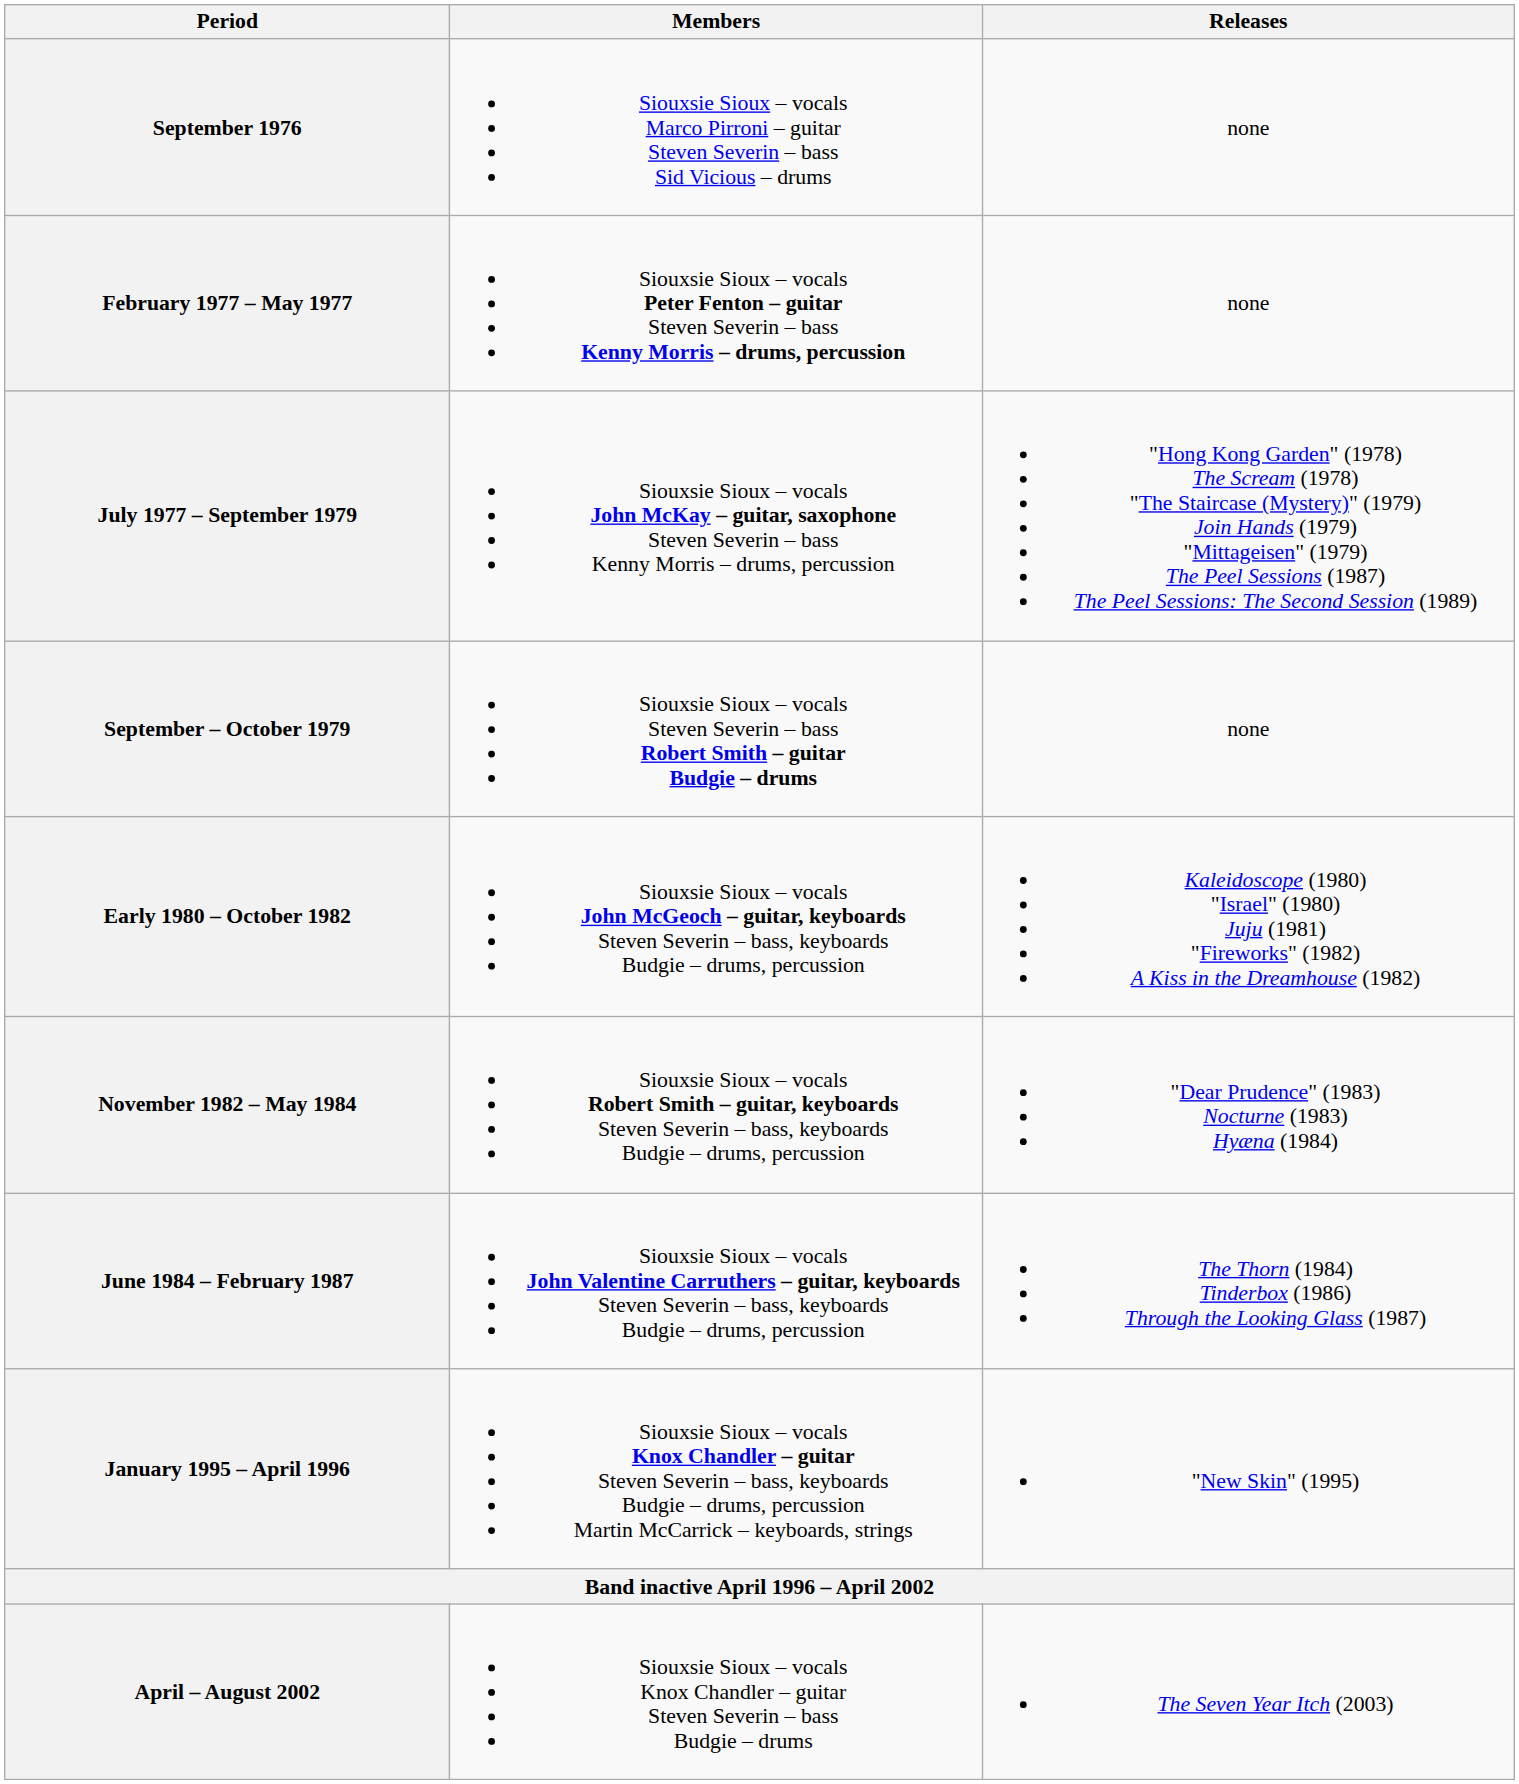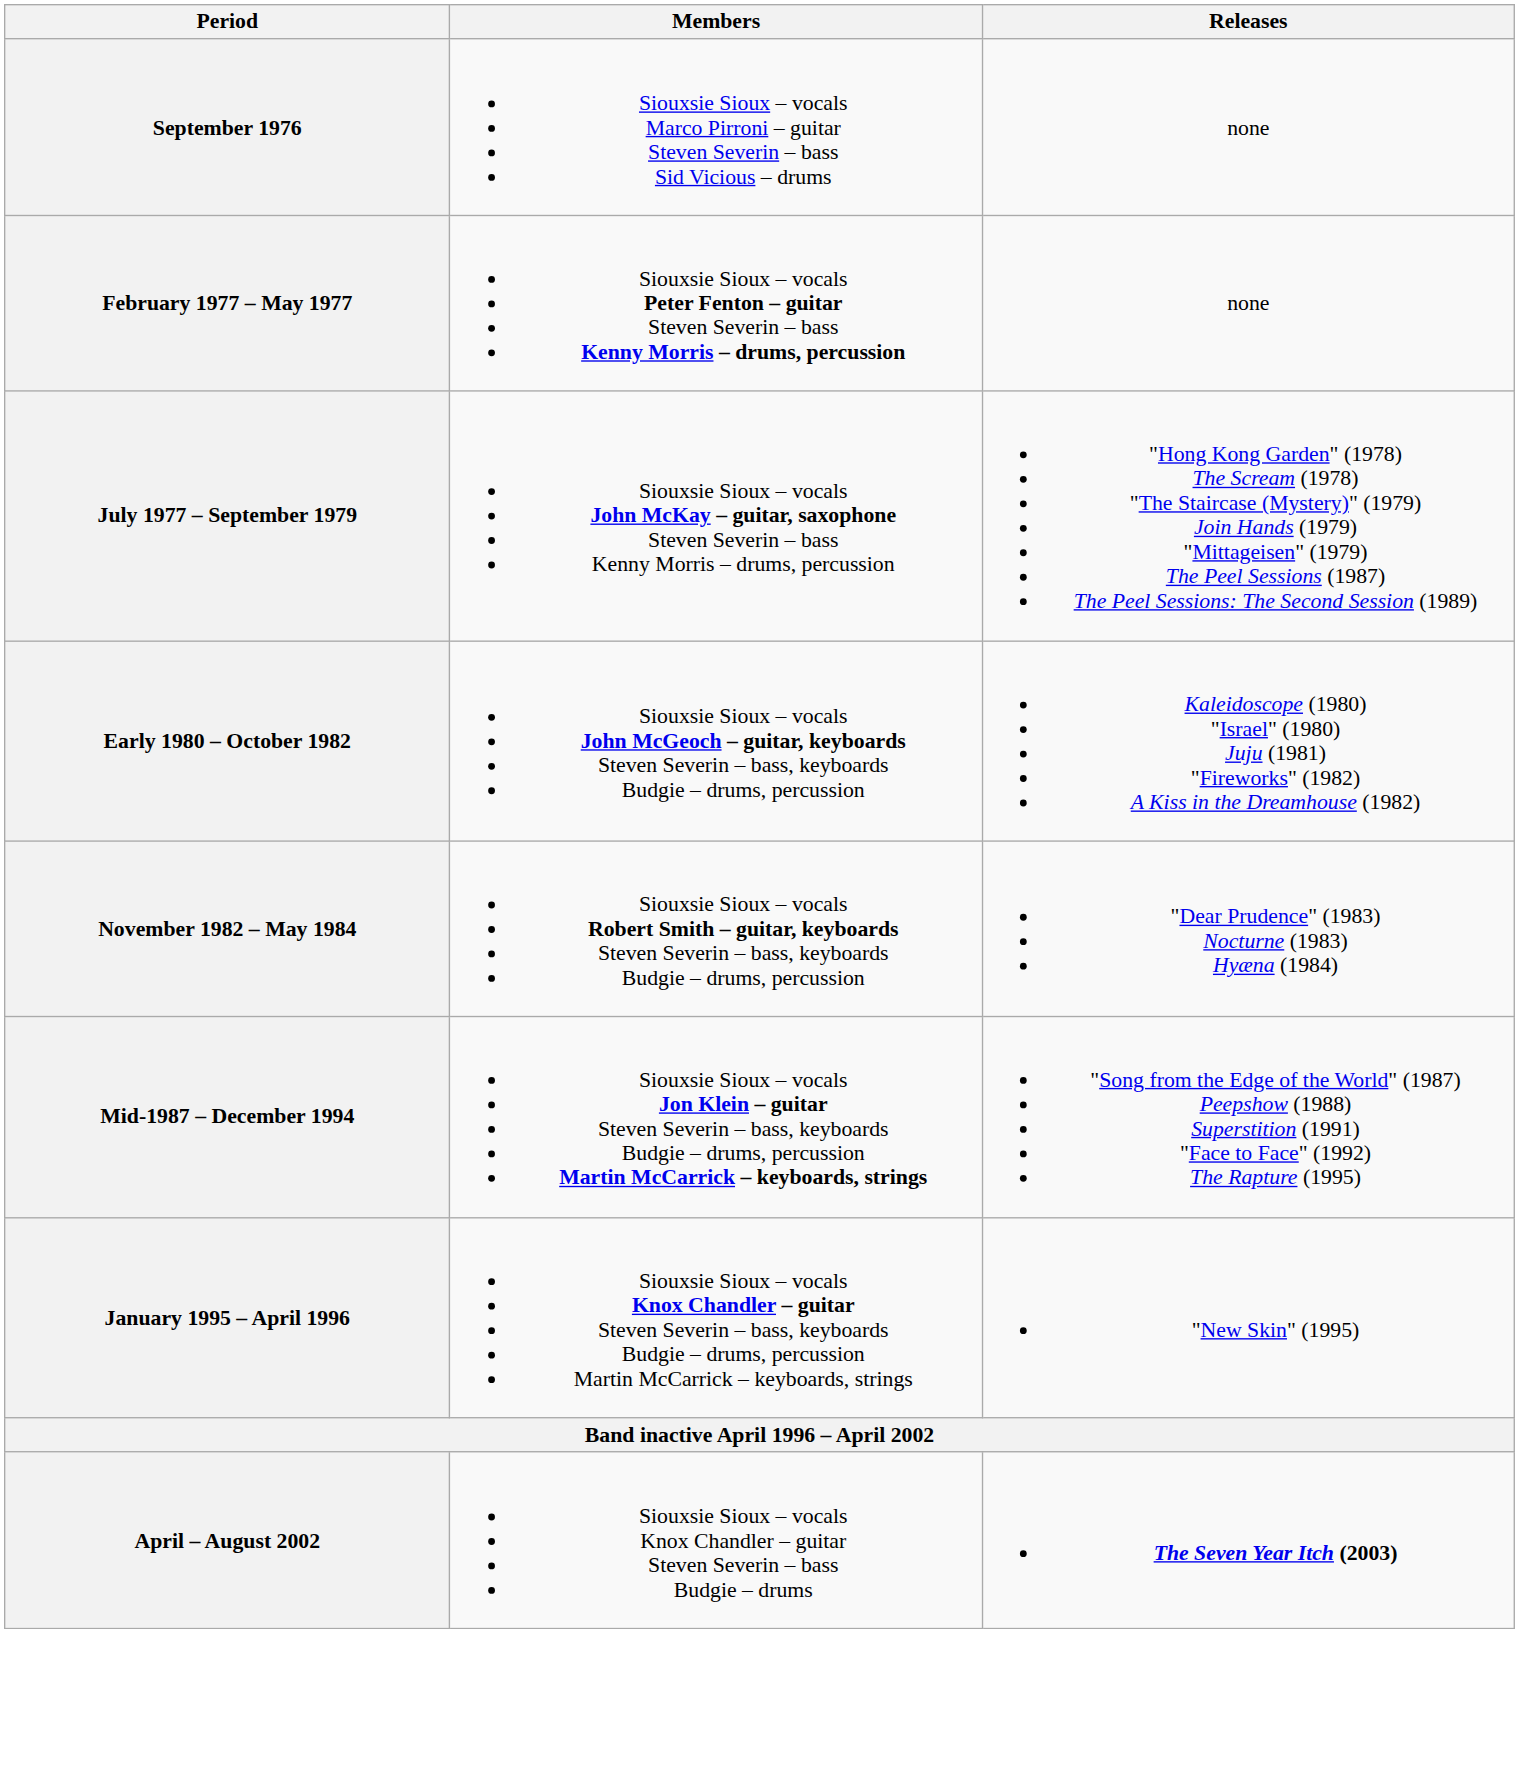 <table class="wikitable plainrowheaders" style="text-align:center;">
 <tr>
 <th scope="col" style="width:20em;">Period</th>
 <th scope="col" style="width:24em;">Members</th>
 <th scope="col" style="width:24em;">Releases</th>
 </tr>
 <tr>
 <th scope="col">September 1976</th>
 <td><br><ul><li><a href='#'>Siouxsie Sioux</a> – vocals</li><li><a href='#'>Marco Pirroni</a> – guitar</li><li><a href='#'>Steven Severin</a> – bass</li><li><a href='#'>Sid Vicious</a> – drums</li></ul></td>
 <td>none </td>
 </tr>
 <tr>
 <th scope="col">February 1977 – May 1977</th>
 <td><br><ul><li>Siouxsie Sioux – vocals</li><li><strong>Peter Fenton – guitar</strong></li><li>Steven Severin – bass</li><li><strong><a href='#'>Kenny Morris</a> – drums, percussion</strong></li></ul></td>
 <td>none </td>
 </tr>
 <tr>
 <th scope="col">July 1977 – September 1979</th>
 <td><br><ul><li>Siouxsie Sioux – vocals</li><li><strong><a href='#'>John McKay</a> – guitar, saxophone</strong></li><li>Steven Severin – bass</li><li>Kenny Morris – drums, percussion</li></ul></td>
 <td><br><ul><li>"<a href='#'>Hong Kong Garden</a>" (1978)</li><li><em><a href='#'>The Scream</a></em> (1978)</li><li>"<a href='#'>The Staircase (Mystery)</a>" (1979)</li><li><em><a href='#'>Join Hands</a></em> (1979)</li><li>"<a href='#'>Mittageisen</a>" (1979)</li><li><em><a href='#'>The Peel Sessions</a></em> (1987)</li><li><em><a href='#'>The Peel Sessions: The Second Session</a></em> (1989)</li></ul></td>
 </tr>
 <tr>
-<th scope="col">September – October 1979</th>
-<td><br><ul><li>Siouxsie Sioux – vocals</li><li>Steven Severin – bass</li><li><strong><a href='#'>Robert Smith</a> – guitar</strong> </li><li><strong><a href='#'>Budgie</a> – drums</strong> </li></ul></td>
-<td>none </td>
-</tr>
-<tr>
 <th scope="col">Early 1980 – October 1982</th>
 <td><br><ul><li>Siouxsie Sioux – vocals</li><li><strong><a href='#'>John McGeoch</a> – guitar, keyboards</strong></li><li>Steven Severin – bass, keyboards</li><li>Budgie – drums, percussion</li></ul></td>
 <td><br><ul><li><em><a href='#'>Kaleidoscope</a></em> (1980)</li><li>"<a href='#'>Israel</a>" (1980)</li><li><em><a href='#'>Juju</a></em> (1981)</li><li>"<a href='#'>Fireworks</a>" (1982)</li><li><em><a href='#'>A Kiss in the Dreamhouse</a></em> (1982)</li></ul></td>
 </tr>
 <tr>
 <th scope="col">November 1982 – May 1984</th>
 <td><br><ul><li>Siouxsie Sioux – vocals</li><li><strong>Robert Smith – guitar, keyboards</strong></li><li>Steven Severin – bass, keyboards</li><li>Budgie – drums, percussion</li></ul></td>
 <td><br><ul><li>"<a href='#'>Dear Prudence</a>" (1983)</li><li><em><a href='#'>Nocturne</a></em> (1983)</li><li><em><a href='#'>Hyæna</a></em> (1984)</li></ul></td>
 </tr>
 <tr>
-<th scope="col">June 1984 – February 1987</th>
-<td><br><ul><li>Siouxsie Sioux – vocals</li><li><strong><a href='#'>John Valentine Carruthers</a> – guitar, keyboards</strong></li><li>Steven Severin – bass, keyboards</li><li>Budgie – drums, percussion</li></ul></td>
-<td><br><ul><li><em><a href='#'>The Thorn</a></em> (1984)</li><li><em><a href='#'>Tinderbox</a></em> (1986)</li><li><em><a href='#'>Through the Looking Glass</a></em> (1987)</li></ul></td>
+<th scope="col">Mid-1987 – December 1994</th>
+<td><br><ul><li>Siouxsie Sioux – vocals</li><li><strong><a href='#'>Jon Klein</a> – guitar</strong></li><li>Steven Severin – bass, keyboards</li><li>Budgie – drums, percussion</li><li><strong><a href='#'>Martin McCarrick</a> – keyboards, strings</strong></li></ul></td>
+<td><br><ul><li>"<a href='#'>Song from the Edge of the World</a>" (1987)</li><li><em><a href='#'>Peepshow</a></em> (1988)</li><li><em><a href='#'>Superstition</a></em> (1991)</li><li>"<a href='#'>Face to Face</a>" (1992)</li><li><em><a href='#'>The Rapture</a></em> (1995)</li></ul></td>
 </tr>
 <tr>
 <th scope="col">January 1995 – April 1996</th>
 <td><br><ul><li>Siouxsie Sioux – vocals</li><li><strong><a href='#'>Knox Chandler</a> – guitar</strong></li><li>Steven Severin – bass, keyboards</li><li>Budgie – drums, percussion</li><li>Martin McCarrick – keyboards, strings</li></ul></td>
 <td><br><ul><li>"<a href='#'>New Skin</a>" (1995)</li></ul></td>
 </tr>
 <tr>
 <th scope="col" colspan="3">Band inactive April 1996 – April 2002</th>
 </tr>
 <tr>
 <th scope="col">April – August 2002</th>
 <td><br><ul><li>Siouxsie Sioux – vocals</li><li>Knox Chandler – guitar</li><li>Steven Severin – bass</li><li>Budgie – drums</li></ul></td>
-<td><br><ul><li><em><a href='#'>The Seven Year Itch</a></em> (2003)</li></ul></td>
+<td><strong><br><ul><li><em><a href='#'>The Seven Year Itch</a></em> (2003)</li></ul></strong></td>
 </tr>
 </table>
